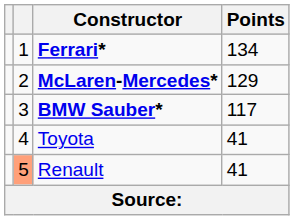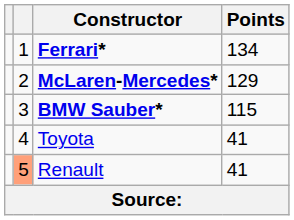 <table class="wikitable" style="font-size: 85%;">
 <tr>
 <th></th>
 <th></th>
 <th>Constructor</th>
 <th>Points</th>
 </tr>
 <tr>
 <td></td>
 <td align="center">1</td>
 <td> <strong><a href='#'>Ferrari</a>*</strong></td>
 <td>134</td>
 </tr>
 <tr>
 <td></td>
 <td align="center">2</td>
 <td> <strong><a href='#'>McLaren</a>-<a href='#'>Mercedes</a>*</strong></td>
 <td>129</td>
 </tr>
 <tr>
 <td></td>
 <td align="center">3</td>
 <td> <strong><a href='#'>BMW Sauber</a>*</strong></td>
-<td>117</td>
+<td>115</td>
 </tr>
 <tr>
 <td></td>
 <td align="center">4</td>
 <td> <a href='#'>Toyota</a></td>
 <td>41</td>
 </tr>
 <tr>
 <td></td>
 <td align="center" style="background: lightsalmon;">5</td>
 <td> <a href='#'>Renault</a></td>
 <td>41</td>
 </tr>
 <tr>
 <th colspan=4>Source:</th>
 </tr>
 </table>
